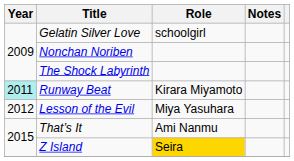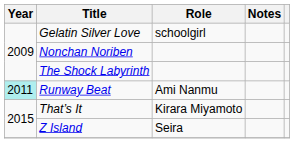 <table class="wikitable">
 <tr>
 <th>Year</th>
 <th>Title</th>
 <th>Role</th>
 <th>Notes</th>
 <th></th>
 </tr>
 <tr>
 <td rowspan="3">2009</td>
 <td><em>Gelatin Silver Love</em></td>
 <td>schoolgirl</td>
 <td></td>
 <td></td>
 </tr>
 <tr>
 <td><em><a href='#'>Nonchan Noriben</a></em></td>
 <td></td>
 <td></td>
 <td></td>
 </tr>
 <tr>
 <td><em><a href='#'>The Shock Labyrinth</a></em></td>
 <td></td>
 <td></td>
 <td></td>
 </tr>
 <tr>
 <td style="background: paleturquoise;">2011</td>
 <td><em><a href='#'>Runway Beat</a></em></td>
-<td>Kirara Miyamoto</td>
-<td></td>
-<td></td>
-</tr>
-<tr>
-<td>2012</td>
-<td><em><a href='#'>Lesson of the Evil</a></em></td>
-<td>Miya Yasuhara</td>
+<td>Ami Nanmu</td>
 <td></td>
 <td></td>
 </tr>
 <tr>
 <td rowspan="2">2015</td>
 <td><em>That’s It</em></td>
-<td>Ami Nanmu</td>
+<td>Kirara Miyamoto</td>
 <td></td>
 <td></td>
 </tr>
 <tr>
 <td><em><a href='#'>Z Island</a></em></td>
-<td style="background: gold;">Seira</td>
+<td>Seira</td>
 <td></td>
 <td></td>
 </tr>
 <tr>
 </tr>
 </table>
